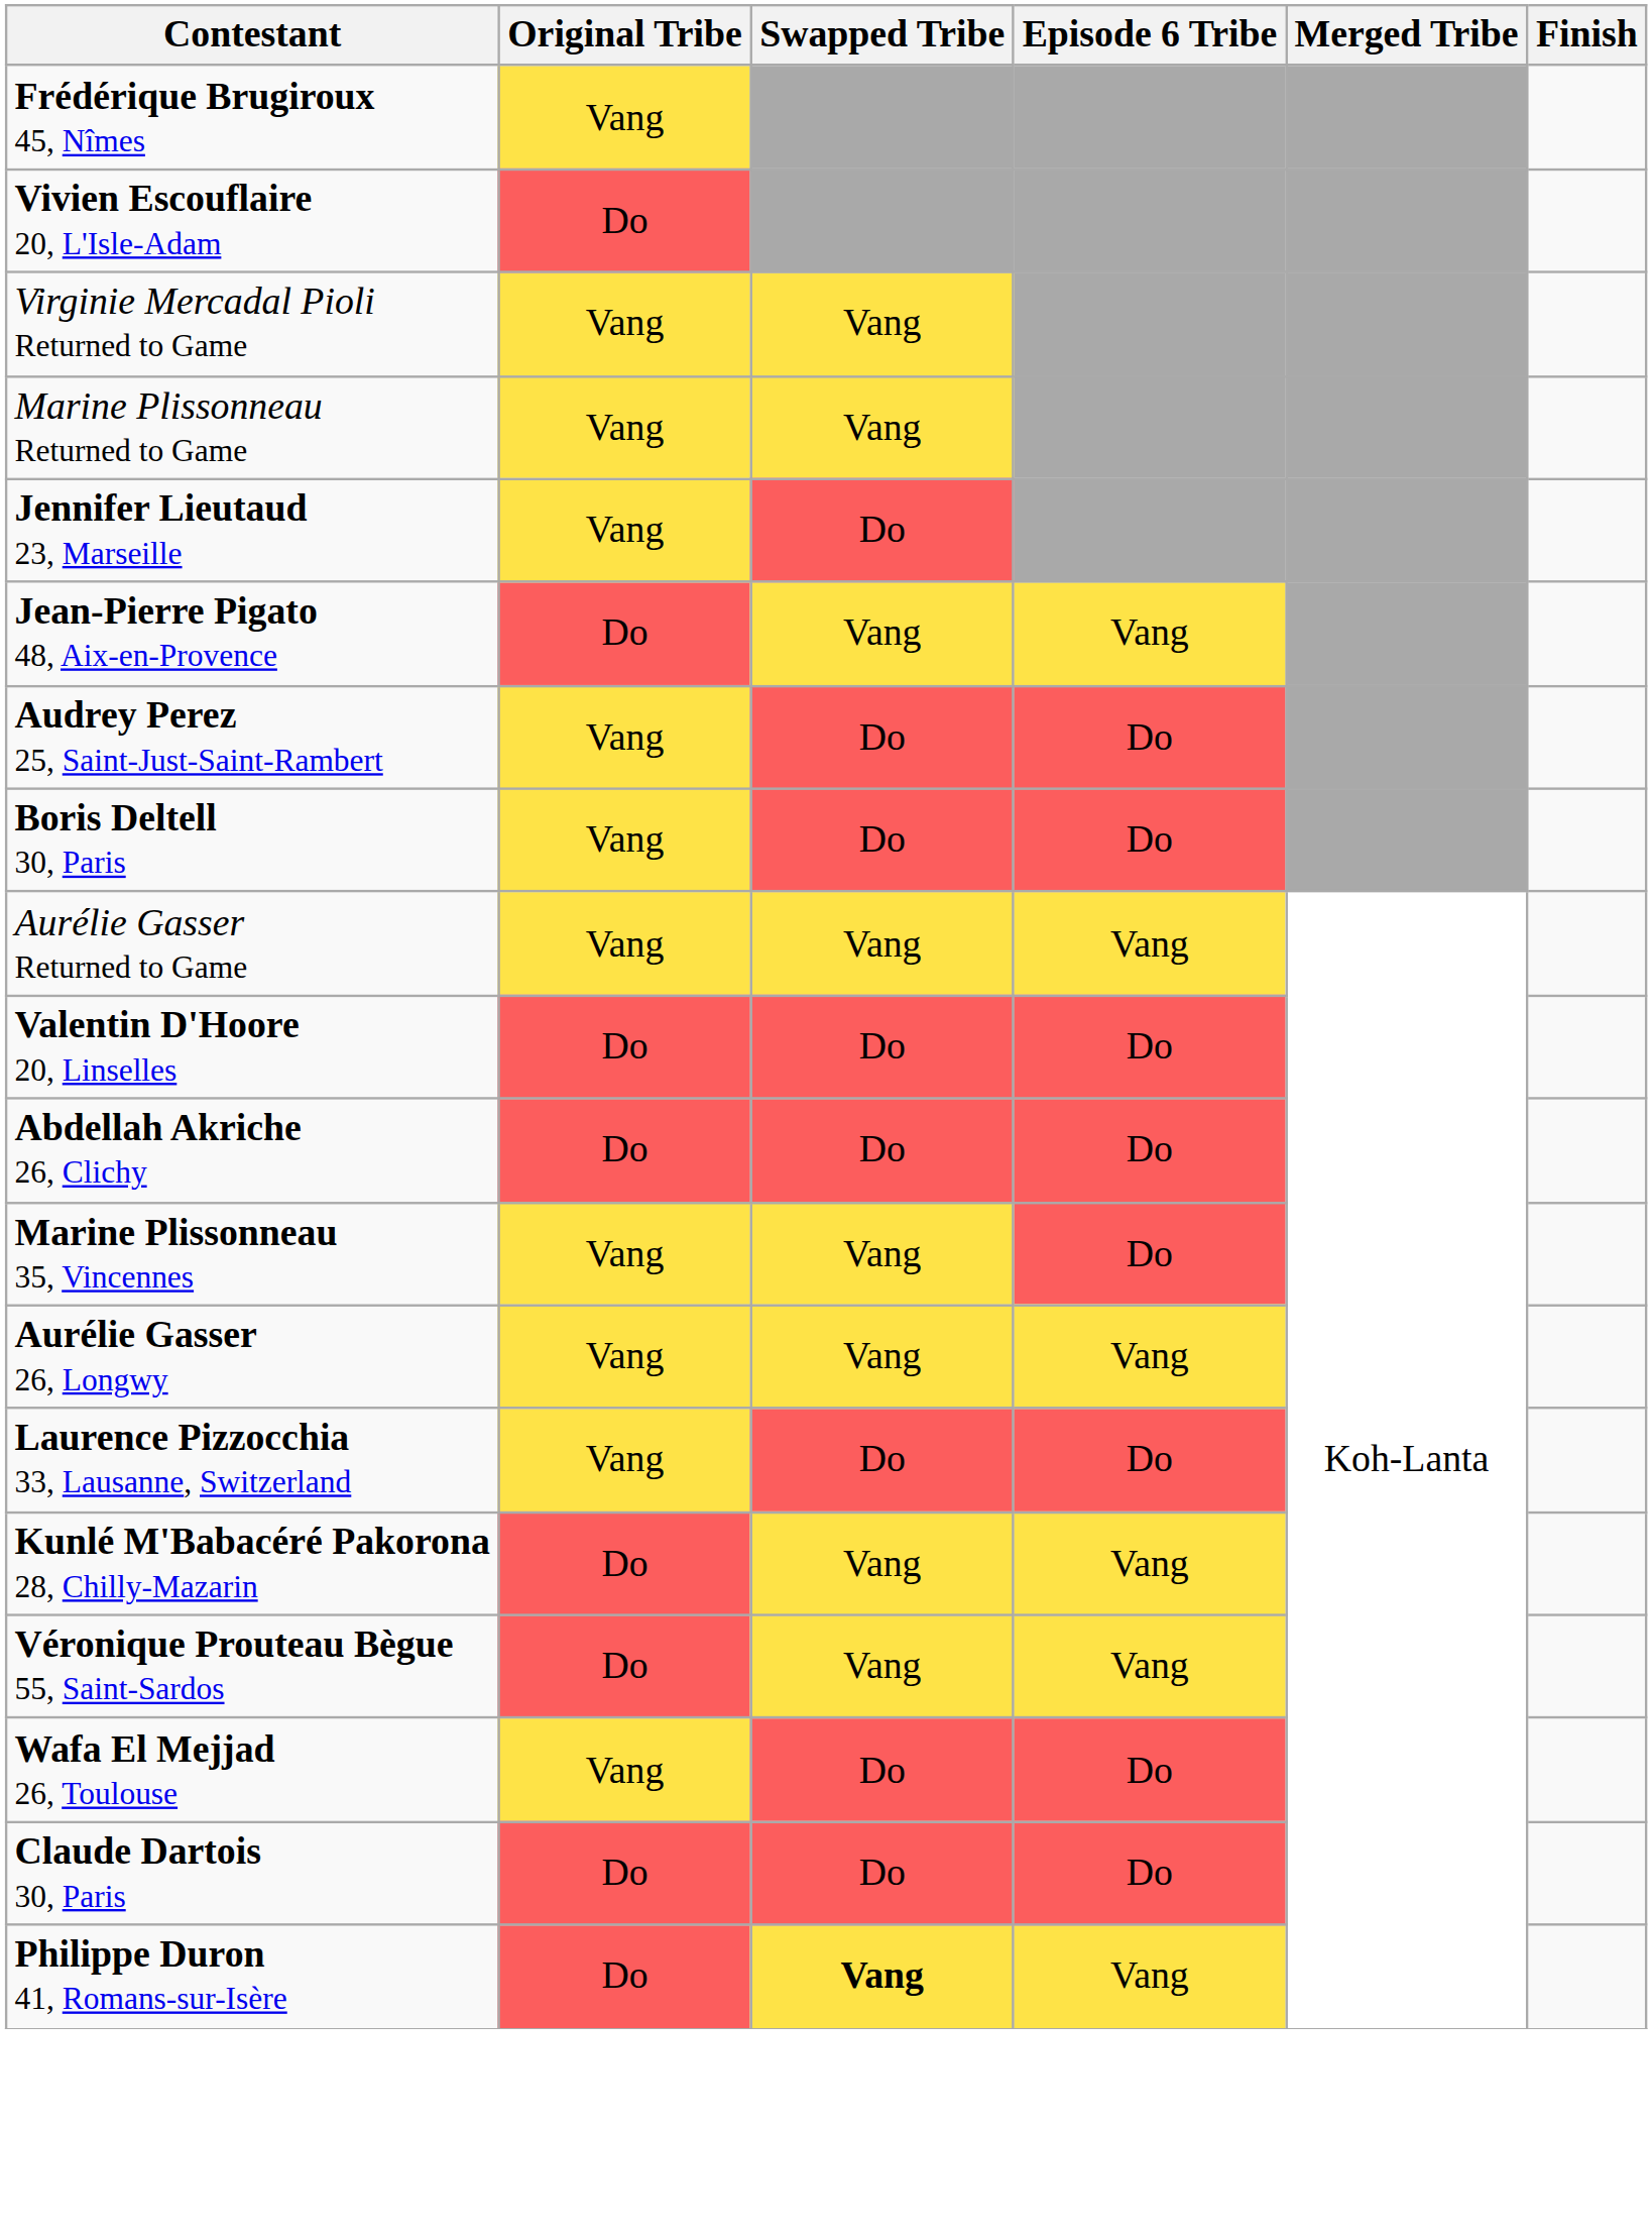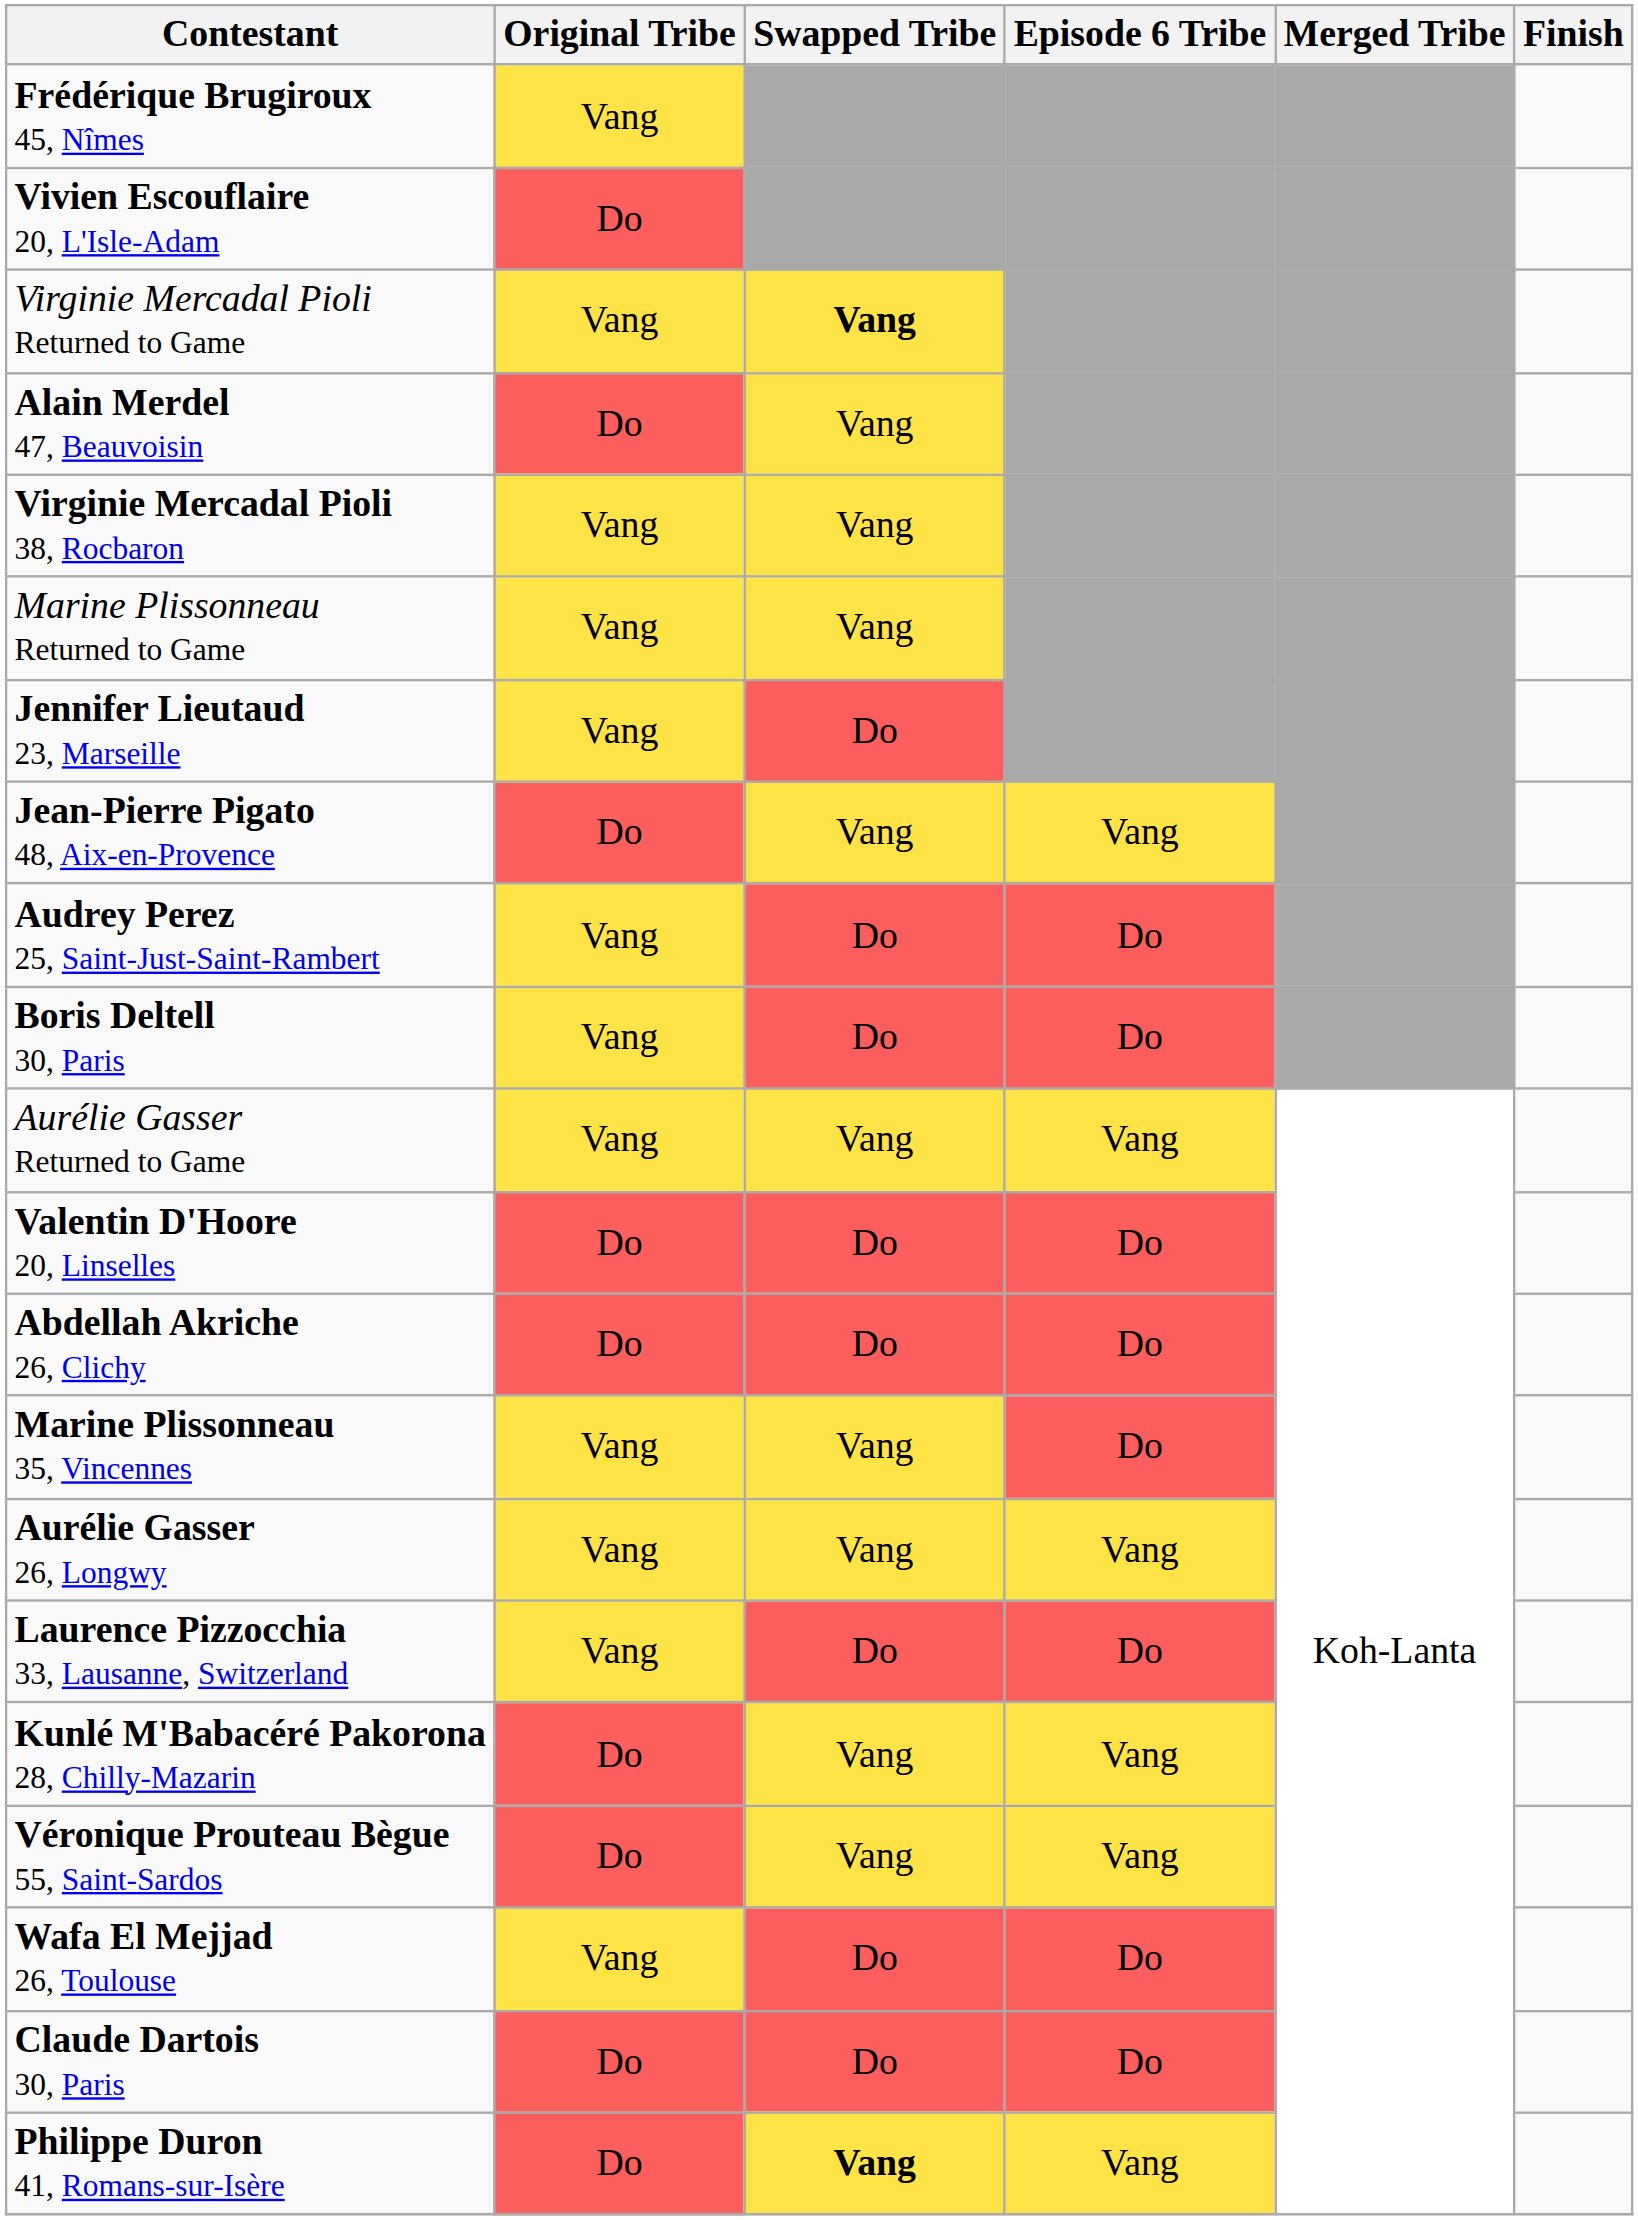 <table class="wikitable sortable" style="margin:auto; text-align:center">
 <tr>
 <th>Contestant</th>
 <th>Original Tribe</th>
 <th>Swapped Tribe</th>
 <th>Episode 6 Tribe</th>
 <th>Merged Tribe</th>
 <th>Finish</th>
 </tr>
 <tr>
 <td align="left"><strong>Frédérique Brugiroux</strong><br><small>45, <a href='#'>Nîmes</a></small></td>
 <td bgcolor="#fee347">Vang</td>
 <td bgcolor="darkgrey"></td>
 <td bgcolor="darkgrey"></td>
 <td bgcolor="darkgrey"></td>
 <td></td>
 </tr>
 <tr>
 <td align="left"><strong>Vivien Escouflaire</strong><br><small>20, <a href='#'>L'Isle-Adam</a></small></td>
 <td bgcolor="#fc5d5d">Do</td>
 <td bgcolor="darkgrey"></td>
 <td bgcolor="darkgrey"></td>
 <td bgcolor="darkgrey"></td>
 <td></td>
 </tr>
 <tr>
 <td align="left"><em>Virginie Mercadal Pioli</em><br><small>Returned to Game</small></td>
+<td bgcolor="#fee347">Vang</td>
+<td bgcolor="#fee347"><strong>Vang</strong></td>
+<td bgcolor="darkgrey"></td>
+<td bgcolor="darkgrey"></td>
+<td></td>
+</tr>
+<tr>
+<td align="left"><strong>Alain Merdel</strong><br><small>47, <a href='#'>Beauvoisin</a></small></td>
+<td bgcolor="#fc5d5d">Do</td>
+<td bgcolor="#fee347">Vang</td>
+<td bgcolor="darkgrey"></td>
+<td bgcolor="darkgrey"></td>
+<td></td>
+</tr>
+<tr>
+<td align="left"><strong>Virginie Mercadal Pioli</strong><br><small>38, <a href='#'>Rocbaron</a></small></td>
 <td bgcolor="#fee347">Vang</td>
 <td bgcolor="#fee347">Vang</td>
 <td bgcolor="darkgrey"></td>
 <td bgcolor="darkgrey"></td>
 <td></td>
 </tr>
 <tr>
 <td align="left"><em>Marine Plissonneau</em><br><small>Returned to Game</small></td>
 <td bgcolor="#fee347">Vang</td>
 <td bgcolor="#fee347">Vang</td>
 <td bgcolor="darkgrey"></td>
 <td bgcolor="darkgrey"></td>
 <td></td>
 </tr>
 <tr>
 <td align="left"><strong>Jennifer Lieutaud</strong><br><small>23, <a href='#'>Marseille</a></small></td>
 <td bgcolor="#fee347">Vang</td>
 <td bgcolor="#fc5d5d">Do</td>
 <td bgcolor="darkgrey"></td>
 <td bgcolor="darkgrey"></td>
 <td></td>
 </tr>
 <tr>
 <td align="left"><strong>Jean-Pierre Pigato</strong><br><small>48, <a href='#'>Aix-en-Provence</a></small></td>
 <td bgcolor="#fc5d5d">Do</td>
 <td bgcolor="#fee347">Vang</td>
 <td bgcolor="#fee347">Vang</td>
 <td bgcolor="darkgrey"></td>
 <td></td>
 </tr>
 <tr>
 <td align="left"><strong>Audrey Perez</strong><br><small>25, <a href='#'>Saint-Just-Saint-Rambert</a></small></td>
 <td bgcolor="#fee347">Vang</td>
 <td bgcolor="#fc5d5d">Do</td>
 <td bgcolor="#fc5d5d">Do</td>
 <td bgcolor="darkgrey"></td>
 <td></td>
 </tr>
 <tr>
 <td align="left"><strong>Boris Deltell</strong><br><small>30, <a href='#'>Paris</a></small></td>
 <td bgcolor="#fee347">Vang</td>
 <td bgcolor="#fc5d5d">Do</td>
 <td bgcolor="#fc5d5d">Do</td>
 <td bgcolor="darkgrey"></td>
 <td></td>
 </tr>
 <tr>
 <td align="left"><em>Aurélie Gasser</em><br><small>Returned to Game</small></td>
 <td bgcolor="#fee347">Vang</td>
 <td bgcolor="#fee347">Vang</td>
 <td bgcolor="#fee347">Vang</td>
 <td rowspan="11" bgcolor="white">Koh-Lanta</td>
 <td></td>
 </tr>
 <tr>
 <td align="left"><strong>Valentin D'Hoore</strong><br><small>20, <a href='#'>Linselles</a></small></td>
 <td bgcolor="#fc5d5d">Do</td>
 <td bgcolor="#fc5d5d">Do</td>
 <td bgcolor="#fc5d5d">Do</td>
 <td></td>
 </tr>
 <tr>
 <td align="left"><strong>Abdellah Akriche</strong><br><small>26, <a href='#'>Clichy</a></small></td>
 <td bgcolor="#fc5d5d">Do</td>
 <td bgcolor="#fc5d5d">Do</td>
 <td bgcolor="#fc5d5d">Do</td>
 <td></td>
 </tr>
 <tr>
 <td align="left"><strong>Marine Plissonneau</strong><br><small>35, <a href='#'>Vincennes</a></small></td>
 <td bgcolor="#fee347">Vang</td>
 <td bgcolor="#fee347">Vang</td>
 <td bgcolor="#fc5d5d">Do</td>
 <td></td>
 </tr>
 <tr>
 <td align="left"><strong>Aurélie Gasser</strong><br><small>26, <a href='#'>Longwy</a></small></td>
 <td bgcolor="#fee347">Vang</td>
 <td bgcolor="#fee347">Vang</td>
 <td bgcolor="#fee347">Vang</td>
 <td></td>
 </tr>
 <tr>
 <td align="left"><strong>Laurence Pizzocchia</strong><br><small>33, <a href='#'>Lausanne</a>, <a href='#'>Switzerland</a></small></td>
 <td bgcolor="#fee347">Vang</td>
 <td bgcolor="#fc5d5d">Do</td>
 <td bgcolor="#fc5d5d">Do</td>
 <td></td>
 </tr>
 <tr>
 <td align="left"><strong>Kunlé M'Babacéré Pakorona</strong><br><small>28, <a href='#'>Chilly-Mazarin</a></small></td>
 <td bgcolor="#fc5d5d">Do</td>
 <td bgcolor="#fee347">Vang</td>
 <td bgcolor="#fee347">Vang</td>
 <td></td>
 </tr>
 <tr>
 <td align="left"><strong>Véronique Prouteau Bègue</strong><br><small>55, <a href='#'>Saint-Sardos</a></small></td>
 <td bgcolor="#fc5d5d">Do</td>
 <td bgcolor="#fee347">Vang</td>
 <td bgcolor="#fee347">Vang</td>
 <td></td>
 </tr>
 <tr>
 <td align="left"><strong>Wafa El Mejjad</strong><br><small>26, <a href='#'>Toulouse</a></small></td>
 <td bgcolor="#fee347">Vang</td>
 <td bgcolor="#fc5d5d">Do</td>
 <td bgcolor="#fc5d5d">Do</td>
 <td></td>
 </tr>
 <tr>
 <td align="left"><strong>Claude Dartois</strong><br><small>30, <a href='#'>Paris</a></small></td>
 <td bgcolor="#fc5d5d">Do</td>
 <td bgcolor="#fc5d5d">Do</td>
 <td bgcolor="#fc5d5d">Do</td>
 <td></td>
 </tr>
 <tr>
 <td align="left"><strong>Philippe Duron</strong><br><small>41, <a href='#'>Romans-sur-Isère</a></small></td>
 <td bgcolor="#fc5d5d">Do</td>
 <td bgcolor="#fee347"><strong>Vang</strong></td>
 <td bgcolor="#fee347">Vang</td>
 <td></td>
 </tr>
 <tr>
 </tr>
 </table>
